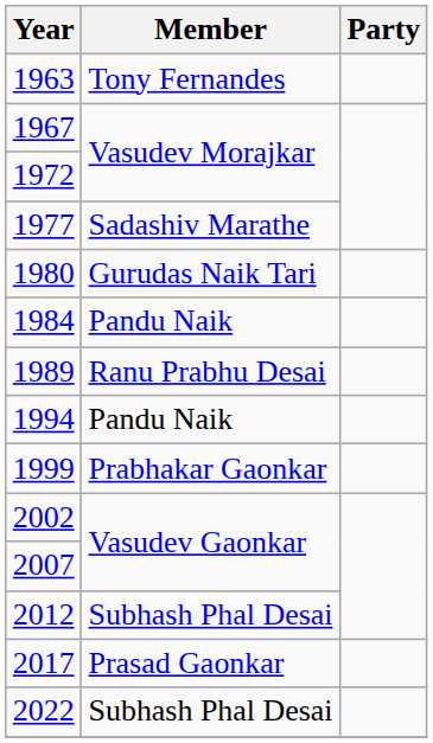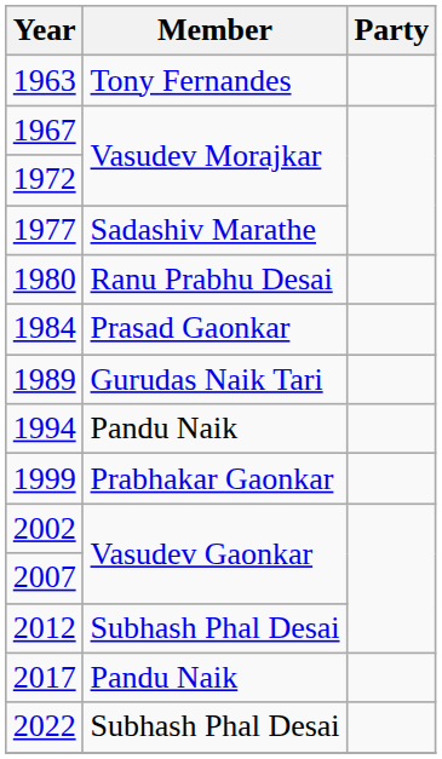 <table class="wikitable sortable">
 <tr>
 <th>Year</th>
 <th>Member</th>
 <th colspan="2">Party</th>
 </tr>
 <tr>
 <td><a href='#'>1963</a></td>
 <td><a href='#'>Tony Fernandes</a></td>
 <td></td>
 </tr>
 <tr>
 <td><a href='#'>1967</a></td>
 <td rowspan=2><a href='#'>Vasudev Morajkar</a></td>
 </tr>
 <tr>
 <td><a href='#'>1972</a></td>
 </tr>
 <tr>
 <td><a href='#'>1977</a></td>
 <td><a href='#'>Sadashiv Marathe</a></td>
 </tr>
 <tr>
 <td><a href='#'>1980</a></td>
-<td><a href='#'>Gurudas Naik Tari</a></td>
+<td><a href='#'>Ranu Prabhu Desai</a></td>
 <td></td>
 </tr>
 <tr>
 <td><a href='#'>1984</a></td>
-<td><a href='#'>Pandu Naik</a></td>
+<td><a href='#'>Prasad Gaonkar</a></td>
 <td></td>
 </tr>
 <tr>
 <td><a href='#'>1989</a></td>
-<td><a href='#'>Ranu Prabhu Desai</a></td>
+<td><a href='#'>Gurudas Naik Tari</a></td>
 <td></td>
 </tr>
 <tr>
 <td><a href='#'>1994</a></td>
 <td>Pandu Naik</td>
 <td></td>
 </tr>
 <tr>
 <td><a href='#'>1999</a></td>
 <td><a href='#'>Prabhakar Gaonkar</a></td>
 <td></td>
 </tr>
 <tr>
 <td><a href='#'>2002</a></td>
 <td rowspan=2><a href='#'>Vasudev Gaonkar</a></td>
 </tr>
 <tr>
 <td><a href='#'>2007</a></td>
 </tr>
 <tr>
 <td><a href='#'>2012</a></td>
 <td><a href='#'>Subhash Phal Desai</a></td>
 </tr>
 <tr>
 <td><a href='#'>2017</a></td>
-<td><a href='#'>Prasad Gaonkar</a></td>
+<td><a href='#'>Pandu Naik</a></td>
 <td></td>
 </tr>
 <tr>
 <td><a href='#'>2022</a></td>
 <td>Subhash Phal Desai</td>
 <td></td>
 </tr>
 <tr>
 </tr>
 </table>
